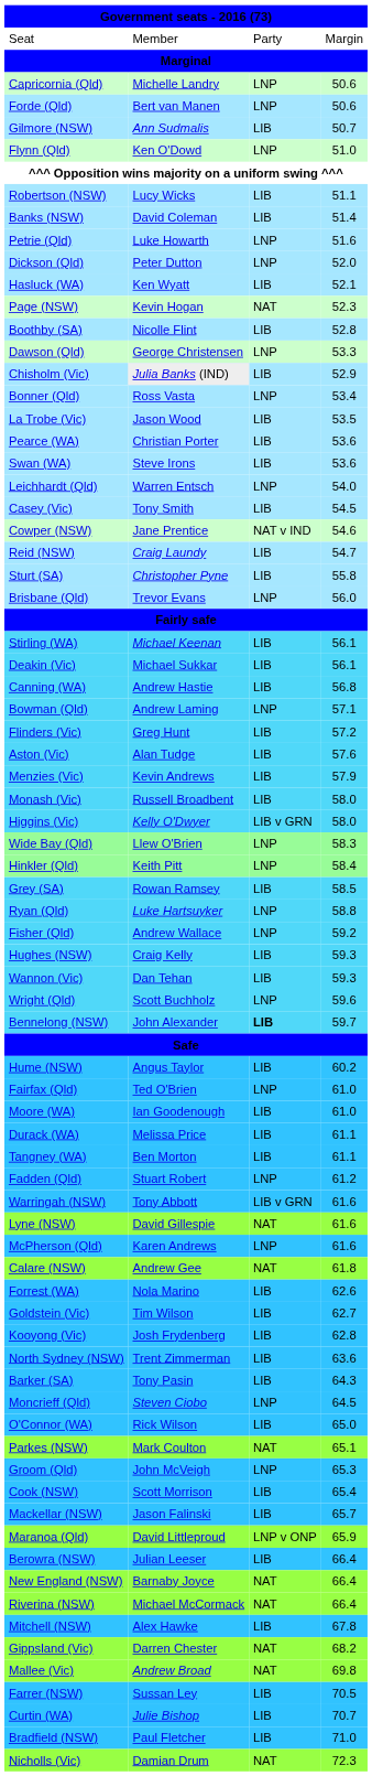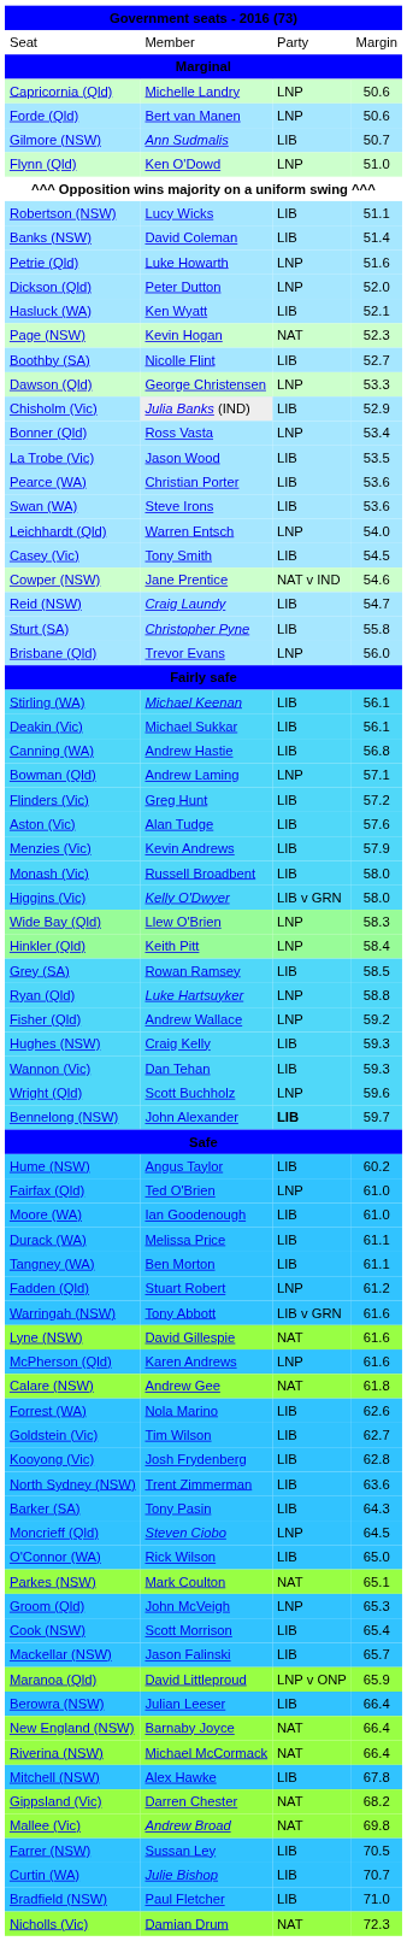 <table class="toccolours" cellpadding="5" cellspacing="0" style="float:left; margin-right:.5em; margin-top:.4em; font-size:90%;">
 <tr>
 <td colspan="4"  style="text-align:center; background:blue;"><span><strong>Government seats - 2016 (73)</strong></span></td>
 </tr>
 <tr>
 </tr>
 <tr>
 <td>Seat</td>
 <td>Member</td>
 <td>Party</td>
 <td>Margin</td>
 </tr>
 <tr>
 <td colspan="4"  style="text-align:center; background:blue;"><span><strong>Marginal</strong></span></td>
 </tr>
 <tr style="background:#cfc;">
 <td><a href='#'>Capricornia (Qld)</a></td>
 <td><a href='#'>Michelle Landry</a></td>
 <td>LNP</td>
 <td style="text-align:center;">50.6</td>
 </tr>
 <tr style="background:#a6e7ff;">
 <td><a href='#'>Forde (Qld)</a></td>
 <td><a href='#'>Bert van Manen</a></td>
 <td>LNP</td>
 <td style="text-align:center;">50.6</td>
 </tr>
 <tr style="background:#a6e7ff;">
 <td><a href='#'>Gilmore (NSW)</a></td>
 <td><em><a href='#'>Ann Sudmalis</a></em></td>
 <td>LIB</td>
 <td style="text-align:center;">50.7</td>
 </tr>
 <tr style="background:#cfc;">
 <td><a href='#'>Flynn (Qld)</a></td>
 <td><a href='#'>Ken O'Dowd</a></td>
 <td>LNP</td>
 <td style="text-align:center;">51.0</td>
 </tr>
 <tr>
 <th colspan="4">^^^ Opposition wins majority on a uniform swing ^^^</th>
 </tr>
 <tr style="background:#a6e7ff;">
 <td><a href='#'>Robertson (NSW)</a></td>
 <td><a href='#'>Lucy Wicks</a></td>
 <td>LIB</td>
 <td style="text-align:center;">51.1</td>
 </tr>
 <tr style="background:#a6e7ff;">
 <td><a href='#'>Banks (NSW)</a></td>
 <td><a href='#'>David Coleman</a></td>
 <td>LIB</td>
 <td style="text-align:center;">51.4</td>
 </tr>
 <tr style="background:#a6e7ff;">
 <td><a href='#'>Petrie (Qld)</a></td>
 <td><a href='#'>Luke Howarth</a></td>
 <td>LNP</td>
 <td style="text-align:center;">51.6</td>
 </tr>
 <tr style="background:#a6e7ff;">
 <td><a href='#'>Dickson (Qld)</a></td>
 <td><a href='#'>Peter Dutton</a></td>
 <td>LNP</td>
 <td style="text-align:center;">52.0</td>
 </tr>
 <tr style="background:#a6e7ff;">
 <td><a href='#'>Hasluck (WA)</a></td>
 <td><a href='#'>Ken Wyatt</a></td>
 <td>LIB</td>
 <td style="text-align:center;">52.1</td>
 </tr>
 <tr style="background:#cfc;">
 <td><a href='#'>Page (NSW)</a></td>
 <td><a href='#'>Kevin Hogan</a></td>
 <td>NAT</td>
 <td style="text-align:center;">52.3</td>
 </tr>
 <tr style="background:#a6e7ff;">
 <td><a href='#'>Boothby (SA)</a></td>
 <td><a href='#'>Nicolle Flint</a></td>
 <td>LIB</td>
-<td style="text-align:center;">52.8</td>
+<td style="text-align:center;">52.7</td>
 </tr>
 <tr style="background:#cfc;">
 <td><a href='#'>Dawson (Qld)</a></td>
 <td><a href='#'>George Christensen</a></td>
 <td>LNP</td>
 <td style="text-align:center;">53.3</td>
 </tr>
 <tr style="background:#a6e7ff;">
 <td><a href='#'>Chisholm (Vic)</a></td>
 <td style="background:#eee;"><em><a href='#'>Julia Banks</a></em> (IND)</td>
 <td>LIB</td>
 <td style="text-align:center;">52.9</td>
 </tr>
 <tr style="background:#a6e7ff;">
 <td><a href='#'>Bonner (Qld)</a></td>
 <td><a href='#'>Ross Vasta</a></td>
 <td>LNP</td>
 <td style="text-align:center;">53.4</td>
 </tr>
 <tr style="background:#a6e7ff;">
 <td><a href='#'>La Trobe (Vic)</a></td>
 <td><a href='#'>Jason Wood</a></td>
 <td>LIB</td>
 <td style="text-align:center;">53.5</td>
 </tr>
 <tr style="background:#a6e7ff;">
 <td><a href='#'>Pearce (WA)</a></td>
 <td><a href='#'>Christian Porter</a></td>
 <td>LIB</td>
 <td style="text-align:center;">53.6</td>
 </tr>
 <tr style="background:#a6e7ff;">
 <td><a href='#'>Swan (WA)</a></td>
 <td><a href='#'>Steve Irons</a></td>
 <td>LIB</td>
 <td style="text-align:center;">53.6</td>
 </tr>
 <tr style="background:#a6e7ff;">
 <td><a href='#'>Leichhardt (Qld)</a></td>
 <td><a href='#'>Warren Entsch</a></td>
 <td>LNP</td>
 <td style="text-align:center;">54.0</td>
 </tr>
 <tr style="background:#a6e7ff;">
 <td><a href='#'>Casey (Vic)</a></td>
 <td><a href='#'>Tony Smith</a></td>
 <td>LIB</td>
 <td style="text-align:center;">54.5</td>
 </tr>
 <tr style="background:#cfc;">
 <td><a href='#'>Cowper (NSW)</a></td>
 <td><a href='#'>Jane Prentice</a></td>
 <td>NAT v IND</td>
 <td style="text-align:center;">54.6</td>
 </tr>
 <tr style="background:#a6e7ff;">
 <td><a href='#'>Reid (NSW)</a></td>
 <td><em><a href='#'>Craig Laundy</a></em></td>
 <td>LIB</td>
 <td style="text-align:center;">54.7</td>
 </tr>
 <tr style="background:#a6e7ff;">
 <td><a href='#'>Sturt (SA)</a></td>
 <td><em><a href='#'>Christopher Pyne</a></em></td>
 <td>LIB</td>
 <td style="text-align:center;">55.8</td>
 </tr>
 <tr style="background:#a6e7ff;">
 <td><a href='#'>Brisbane (Qld)</a></td>
 <td><a href='#'>Trevor Evans</a></td>
 <td>LNP</td>
 <td style="text-align:center;">56.0</td>
 </tr>
 <tr>
 <td colspan="4"  style="text-align:center; background:blue;"><span><strong>Fairly safe</strong></span></td>
 </tr>
 <tr style="background:#50d8f9;">
 <td><a href='#'>Stirling (WA)</a></td>
 <td><em><a href='#'>Michael Keenan</a></em></td>
 <td>LIB</td>
 <td style="text-align:center;">56.1</td>
 </tr>
 <tr style="background:#50d8f9;">
 <td><a href='#'>Deakin (Vic)</a></td>
 <td><a href='#'>Michael Sukkar</a></td>
 <td>LIB</td>
 <td style="text-align:center;">56.1</td>
 </tr>
 <tr style="background:#50d8f9;">
 <td><a href='#'>Canning (WA)</a></td>
 <td><a href='#'>Andrew Hastie</a></td>
 <td>LIB</td>
 <td style="text-align:center;">56.8</td>
 </tr>
 <tr style="background:#50d8f9;">
 <td><a href='#'>Bowman (Qld)</a></td>
 <td><a href='#'>Andrew Laming</a></td>
 <td>LNP</td>
 <td style="text-align:center;">57.1</td>
 </tr>
 <tr style="background:#50d8f9;">
 <td><a href='#'>Flinders (Vic)</a></td>
 <td><a href='#'>Greg Hunt</a></td>
 <td>LIB</td>
 <td style="text-align:center;">57.2</td>
 </tr>
 <tr style="background:#50d8f9;">
 <td><a href='#'>Aston (Vic)</a></td>
 <td><a href='#'>Alan Tudge</a></td>
 <td>LIB</td>
 <td style="text-align:center;">57.6</td>
 </tr>
 <tr style="background:#50d8f9;">
 <td><a href='#'>Menzies (Vic)</a></td>
 <td><a href='#'>Kevin Andrews</a></td>
 <td>LIB</td>
 <td style="text-align:center;">57.9</td>
 </tr>
 <tr style="background:#50d8f9;">
 <td><a href='#'>Monash (Vic)</a></td>
 <td><a href='#'>Russell Broadbent</a></td>
 <td>LIB</td>
 <td style="text-align:center;">58.0</td>
 </tr>
 <tr style="background:#50d8f9;">
 <td><a href='#'>Higgins (Vic)</a></td>
 <td><em><a href='#'>Kelly O'Dwyer</a></em></td>
 <td>LIB v GRN</td>
 <td style="text-align:center;">58.0</td>
 </tr>
 <tr style="background:#98fc98;">
 <td><a href='#'>Wide Bay (Qld)</a></td>
 <td><a href='#'>Llew O'Brien</a></td>
 <td>LNP</td>
 <td style="text-align:center;">58.3</td>
 </tr>
 <tr style="background:#98fc98;">
 <td><a href='#'>Hinkler (Qld)</a></td>
 <td><a href='#'>Keith Pitt</a></td>
 <td>LNP</td>
 <td style="text-align:center;">58.4</td>
 </tr>
 <tr style="background:#50d8f9;">
 <td><a href='#'>Grey (SA)</a></td>
 <td><a href='#'>Rowan Ramsey</a></td>
 <td>LIB</td>
 <td style="text-align:center;">58.5</td>
 </tr>
 <tr style="background:#50d8f9;">
 <td><a href='#'>Ryan (Qld)</a></td>
 <td><em><a href='#'>Luke Hartsuyker</a></em></td>
 <td>LNP</td>
 <td style="text-align:center;">58.8</td>
 </tr>
 <tr style="background:#50d8f9;">
 <td><a href='#'>Fisher (Qld)</a></td>
 <td><a href='#'>Andrew Wallace</a></td>
 <td>LNP</td>
 <td style="text-align:center;">59.2</td>
 </tr>
 <tr style="background:#50d8f9;">
 <td><a href='#'>Hughes (NSW)</a></td>
 <td><a href='#'>Craig Kelly</a></td>
 <td>LIB</td>
 <td style="text-align:center;">59.3</td>
 </tr>
 <tr style="background:#50d8f9;">
 <td><a href='#'>Wannon (Vic)</a></td>
 <td><a href='#'>Dan Tehan</a></td>
 <td>LIB</td>
 <td style="text-align:center;">59.3</td>
 </tr>
 <tr style="background:#50d8f9;">
 <td><a href='#'>Wright (Qld)</a></td>
 <td><a href='#'>Scott Buchholz</a></td>
 <td>LNP</td>
 <td style="text-align:center;">59.6</td>
 </tr>
 <tr style="background:#50d8f9;">
 <td><a href='#'>Bennelong (NSW)</a></td>
 <td><a href='#'>John Alexander</a></td>
 <td><strong>LIB</strong></td>
 <td style="text-align:center;">59.7</td>
 </tr>
 <tr>
 <td colspan="4"  style="text-align:center; background:blue;"><span><strong>Safe</strong></span></td>
 </tr>
 <tr style="background:#31c3ff;">
 <td><a href='#'>Hume (NSW)</a></td>
 <td><a href='#'>Angus Taylor</a></td>
 <td>LIB</td>
 <td style="text-align:center;">60.2</td>
 </tr>
 <tr style="background:#31c3ff;">
 <td><a href='#'>Fairfax (Qld)</a></td>
 <td><a href='#'>Ted O'Brien</a></td>
 <td>LNP</td>
 <td style="text-align:center;">61.0</td>
 </tr>
 <tr style="background:#31c3ff;">
 <td><a href='#'>Moore (WA)</a></td>
 <td><a href='#'>Ian Goodenough</a></td>
 <td>LIB</td>
 <td style="text-align:center;">61.0</td>
 </tr>
 <tr style="background:#31c3ff;">
 <td><a href='#'>Durack (WA)</a></td>
 <td><a href='#'>Melissa Price</a></td>
 <td>LIB</td>
 <td style="text-align:center;">61.1</td>
 </tr>
 <tr style="background:#31c3ff;">
 <td><a href='#'>Tangney (WA)</a></td>
 <td><a href='#'>Ben Morton</a></td>
 <td>LIB</td>
 <td style="text-align:center;">61.1</td>
 </tr>
 <tr style="background:#31c3ff;">
 <td><a href='#'>Fadden (Qld)</a></td>
 <td><a href='#'>Stuart Robert</a></td>
 <td>LNP</td>
 <td style="text-align:center;">61.2</td>
 </tr>
 <tr style="background:#31c3ff;">
 <td><a href='#'>Warringah (NSW)</a></td>
 <td><a href='#'>Tony Abbott</a></td>
 <td>LIB v GRN</td>
 <td style="text-align:center;">61.6</td>
 </tr>
 <tr style="background:#98ff44;">
 <td><a href='#'>Lyne (NSW)</a></td>
 <td><a href='#'>David Gillespie</a></td>
 <td>NAT</td>
 <td style="text-align:center;">61.6</td>
 </tr>
 <tr style="background:#31c3ff;">
 <td><a href='#'>McPherson (Qld)</a></td>
 <td><a href='#'>Karen Andrews</a></td>
 <td>LNP</td>
 <td style="text-align:center;">61.6</td>
 </tr>
 <tr style="background:#98ff44;">
 <td><a href='#'>Calare (NSW)</a></td>
 <td><a href='#'>Andrew Gee</a></td>
 <td>NAT</td>
 <td style="text-align:center;">61.8</td>
 </tr>
 <tr style="background:#31c3ff;">
 <td><a href='#'>Forrest (WA)</a></td>
 <td><a href='#'>Nola Marino</a></td>
 <td>LIB</td>
 <td style="text-align:center;">62.6</td>
 </tr>
 <tr style="background:#31c3ff;">
 <td><a href='#'>Goldstein (Vic)</a></td>
 <td><a href='#'>Tim Wilson</a></td>
 <td>LIB</td>
 <td style="text-align:center;">62.7</td>
 </tr>
 <tr style="background:#31c3ff;">
 <td><a href='#'>Kooyong (Vic)</a></td>
 <td><a href='#'>Josh Frydenberg</a></td>
 <td>LIB</td>
 <td style="text-align:center;">62.8</td>
 </tr>
 <tr style="background:#31c3ff;">
 <td><a href='#'>North Sydney (NSW)</a></td>
 <td><a href='#'>Trent Zimmerman</a></td>
 <td>LIB</td>
 <td style="text-align:center;">63.6</td>
 </tr>
 <tr style="background:#31c3ff;">
 <td><a href='#'>Barker (SA)</a></td>
 <td><a href='#'>Tony Pasin</a></td>
 <td>LIB</td>
 <td style="text-align:center;">64.3</td>
 </tr>
 <tr style="background:#31c3ff;">
 <td><a href='#'>Moncrieff (Qld)</a></td>
 <td><em><a href='#'>Steven Ciobo</a></em></td>
 <td>LNP</td>
 <td style="text-align:center;">64.5</td>
 </tr>
 <tr style="background:#31c3ff;">
 <td><a href='#'>O'Connor (WA)</a></td>
 <td><a href='#'>Rick Wilson</a></td>
 <td>LIB</td>
 <td style="text-align:center;">65.0</td>
 </tr>
 <tr style="background:#98ff44;">
 <td><a href='#'>Parkes (NSW)</a></td>
 <td><a href='#'>Mark Coulton</a></td>
 <td>NAT</td>
 <td style="text-align:center;">65.1</td>
 </tr>
 <tr style="background:#31c3ff;">
 <td><a href='#'>Groom (Qld)</a></td>
 <td><a href='#'>John McVeigh</a></td>
 <td>LNP</td>
 <td style="text-align:center;">65.3</td>
 </tr>
 <tr style="background:#31c3ff;">
 <td><a href='#'>Cook (NSW)</a></td>
 <td><a href='#'>Scott Morrison</a></td>
 <td>LIB</td>
 <td style="text-align:center;">65.4</td>
 </tr>
 <tr style="background:#31c3ff;">
 <td><a href='#'>Mackellar (NSW)</a></td>
 <td><a href='#'>Jason Falinski</a></td>
 <td>LIB</td>
 <td style="text-align:center;">65.7</td>
 </tr>
 <tr style="background:#98ff44;">
 <td><a href='#'>Maranoa (Qld)</a></td>
 <td><a href='#'>David Littleproud</a></td>
 <td>LNP v ONP</td>
 <td style="text-align:center;">65.9</td>
 </tr>
 <tr style="background:#31c3ff;">
 <td><a href='#'>Berowra (NSW)</a></td>
 <td><a href='#'>Julian Leeser</a></td>
 <td>LIB</td>
 <td style="text-align:center;">66.4</td>
 </tr>
 <tr style="background:#98ff44;">
 <td><a href='#'>New England (NSW)</a></td>
 <td><a href='#'>Barnaby Joyce</a></td>
 <td>NAT</td>
 <td style="text-align:center;">66.4</td>
 </tr>
 <tr style="background:#98ff44;">
 <td><a href='#'>Riverina (NSW)</a></td>
 <td><a href='#'>Michael McCormack</a></td>
 <td>NAT</td>
 <td style="text-align:center;">66.4</td>
 </tr>
 <tr style="background:#31c3ff;">
 <td><a href='#'>Mitchell (NSW)</a></td>
 <td><a href='#'>Alex Hawke</a></td>
 <td>LIB</td>
 <td style="text-align:center;">67.8</td>
 </tr>
 <tr style="background:#98ff44;">
 <td><a href='#'>Gippsland (Vic)</a></td>
 <td><a href='#'>Darren Chester</a></td>
 <td>NAT</td>
 <td style="text-align:center;">68.2</td>
 </tr>
 <tr style="background:#98ff44;">
 <td><a href='#'>Mallee (Vic)</a></td>
 <td><em><a href='#'>Andrew Broad</a></em></td>
 <td>NAT</td>
 <td style="text-align:center;">69.8</td>
 </tr>
 <tr style="background:#31c3ff;">
 <td><a href='#'>Farrer (NSW)</a></td>
 <td><a href='#'>Sussan Ley</a></td>
 <td>LIB</td>
 <td style="text-align:center;">70.5</td>
 </tr>
 <tr style="background:#31c3ff;">
 <td><a href='#'>Curtin (WA)</a></td>
 <td><em><a href='#'>Julie Bishop</a></em></td>
 <td>LIB</td>
 <td style="text-align:center;">70.7</td>
 </tr>
 <tr style="background:#31c3ff;">
 <td><a href='#'>Bradfield (NSW)</a></td>
 <td><a href='#'>Paul Fletcher</a></td>
 <td>LIB</td>
 <td style="text-align:center;">71.0</td>
 </tr>
 <tr style="background:#98ff44;">
 <td><a href='#'>Nicholls (Vic)</a></td>
 <td><a href='#'>Damian Drum</a></td>
 <td>NAT</td>
 <td style="text-align:center;">72.3</td>
 </tr>
 </table>
